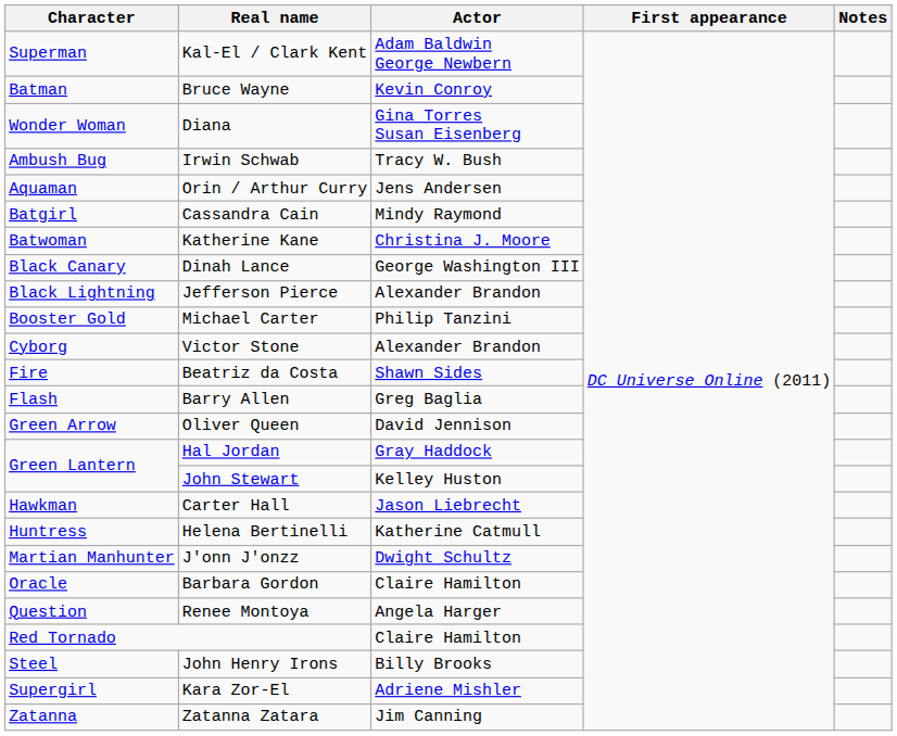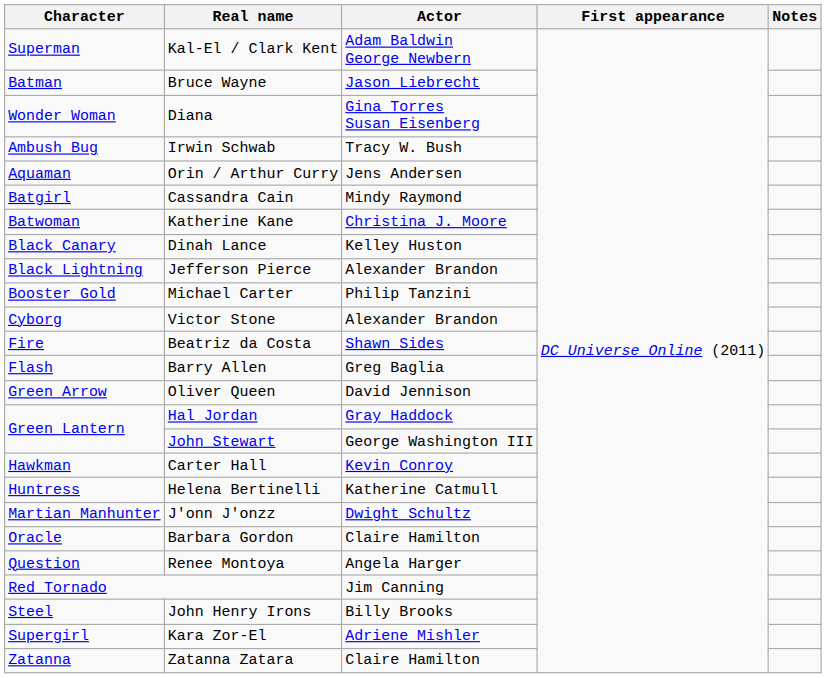 <table class="wikitable">
 <tr>
 <th>Character</th>
 <th>Real name</th>
 <th>Actor</th>
 <th>First appearance</th>
 <th>Notes</th>
 </tr>
 <tr>
 <td><a href='#'>Superman</a></td>
 <td>Kal-El / Clark Kent</td>
 <td><a href='#'>Adam Baldwin</a><br><a href='#'>George Newbern</a></td>
 <td rowspan="25"><em><a href='#'>DC Universe Online</a></em> (2011)</td>
 <td></td>
 </tr>
 <tr>
 <td><a href='#'>Batman</a></td>
 <td>Bruce Wayne</td>
-<td><a href='#'>Kevin Conroy</a></td>
+<td><a href='#'>Jason Liebrecht</a></td>
 <td></td>
 </tr>
 <tr>
 <td><a href='#'>Wonder Woman</a></td>
 <td>Diana</td>
 <td><a href='#'>Gina Torres</a><br><a href='#'>Susan Eisenberg</a></td>
 <td></td>
 </tr>
 <tr>
 <td><a href='#'>Ambush Bug</a></td>
 <td>Irwin Schwab</td>
 <td>Tracy W. Bush</td>
 <td></td>
 </tr>
 <tr>
 <td><a href='#'>Aquaman</a></td>
 <td>Orin / Arthur Curry</td>
 <td>Jens Andersen</td>
 <td></td>
 </tr>
 <tr>
 <td><a href='#'>Batgirl</a></td>
 <td>Cassandra Cain</td>
 <td>Mindy Raymond</td>
 <td></td>
 </tr>
 <tr>
 <td><a href='#'>Batwoman</a></td>
 <td>Katherine Kane</td>
 <td><a href='#'>Christina J. Moore</a></td>
 <td></td>
 </tr>
 <tr>
 <td><a href='#'>Black Canary</a></td>
 <td>Dinah Lance</td>
-<td>George Washington III</td>
+<td>Kelley Huston</td>
 <td></td>
 </tr>
 <tr>
 <td><a href='#'>Black Lightning</a></td>
 <td>Jefferson Pierce</td>
 <td>Alexander Brandon</td>
 <td></td>
 </tr>
 <tr>
 <td><a href='#'>Booster Gold</a></td>
 <td>Michael Carter</td>
 <td>Philip Tanzini</td>
 <td></td>
 </tr>
 <tr>
 <td><a href='#'>Cyborg</a></td>
 <td>Victor Stone</td>
 <td>Alexander Brandon</td>
 <td></td>
 </tr>
 <tr>
 <td><a href='#'>Fire</a></td>
 <td>Beatriz da Costa</td>
 <td><a href='#'>Shawn Sides</a></td>
 <td></td>
 </tr>
 <tr>
 <td><a href='#'>Flash</a></td>
 <td>Barry Allen</td>
 <td>Greg Baglia</td>
 <td></td>
 </tr>
 <tr>
 <td><a href='#'>Green Arrow</a></td>
 <td>Oliver Queen</td>
 <td>David Jennison</td>
 <td></td>
 </tr>
 <tr>
 <td rowspan="2"><a href='#'>Green Lantern</a></td>
 <td><a href='#'>Hal Jordan</a></td>
 <td><a href='#'>Gray Haddock</a></td>
 <td></td>
 </tr>
 <tr>
 <td><a href='#'>John Stewart</a></td>
-<td>Kelley Huston</td>
+<td>George Washington III</td>
 <td></td>
 </tr>
 <tr>
 <td><a href='#'>Hawkman</a></td>
 <td>Carter Hall</td>
-<td><a href='#'>Jason Liebrecht</a></td>
+<td><a href='#'>Kevin Conroy</a></td>
 <td></td>
 </tr>
 <tr>
 <td><a href='#'>Huntress</a></td>
 <td>Helena Bertinelli</td>
 <td>Katherine Catmull</td>
 <td></td>
 </tr>
 <tr>
 <td><a href='#'>Martian Manhunter</a></td>
 <td>J'onn J'onzz</td>
 <td><a href='#'>Dwight Schultz</a></td>
 <td></td>
 </tr>
 <tr>
 <td><a href='#'>Oracle</a></td>
 <td>Barbara Gordon</td>
 <td>Claire Hamilton</td>
 <td></td>
 </tr>
 <tr>
 <td><a href='#'>Question</a></td>
 <td>Renee Montoya</td>
 <td>Angela Harger</td>
 <td></td>
 </tr>
 <tr>
 <td colspan="2"><a href='#'>Red Tornado</a></td>
-<td>Claire Hamilton</td>
+<td>Jim Canning</td>
 <td></td>
 </tr>
 <tr>
 <td><a href='#'>Steel</a></td>
 <td>John Henry Irons</td>
 <td>Billy Brooks</td>
 <td></td>
 </tr>
 <tr>
 <td><a href='#'>Supergirl</a></td>
 <td>Kara Zor-El</td>
 <td><a href='#'>Adriene Mishler</a></td>
 <td></td>
 </tr>
 <tr>
 <td><a href='#'>Zatanna</a></td>
 <td>Zatanna Zatara</td>
-<td>Jim Canning</td>
+<td>Claire Hamilton</td>
 <td></td>
 </tr>
 </table>
